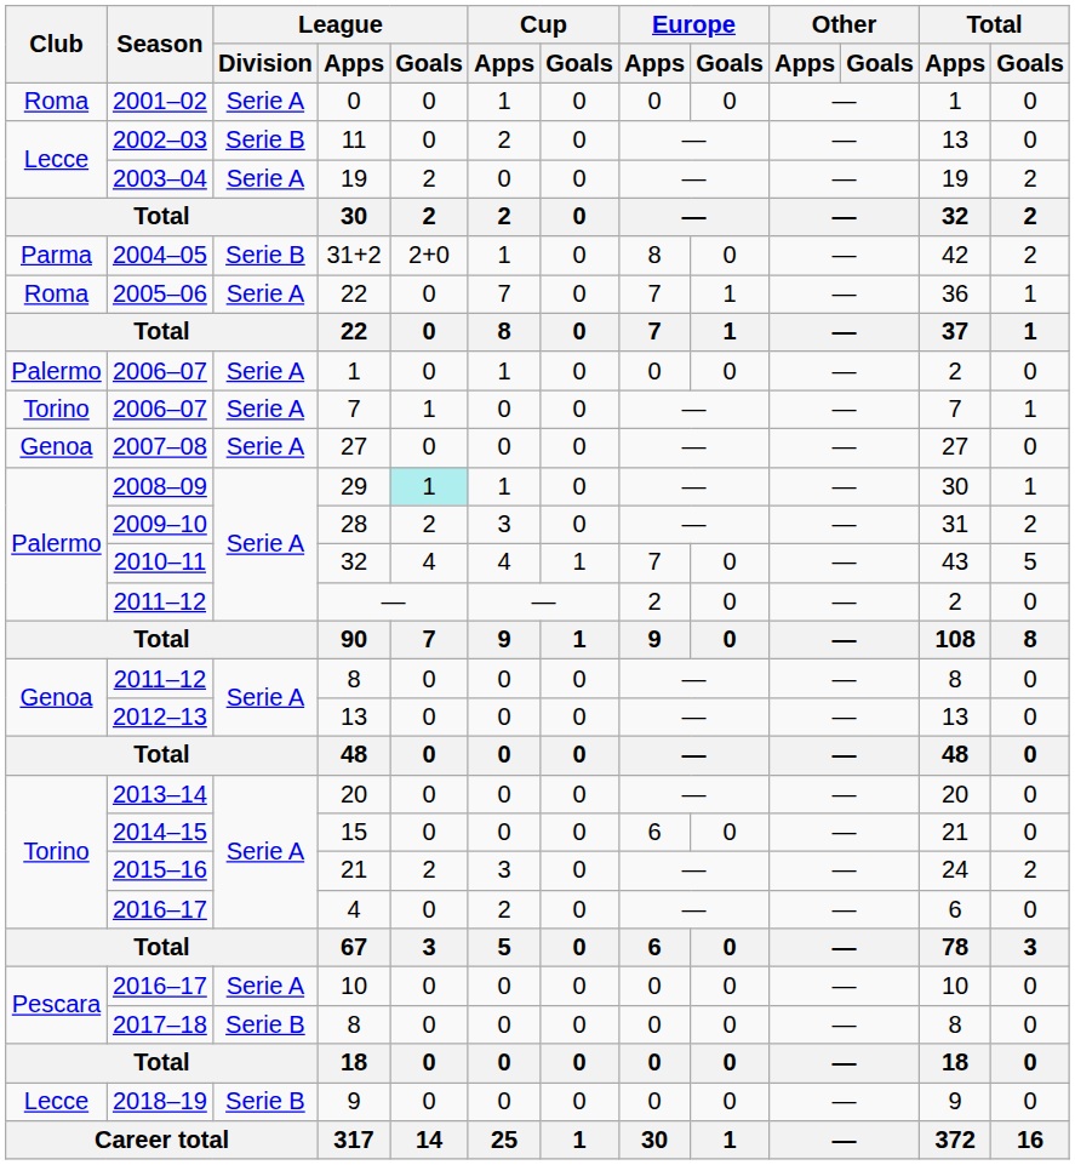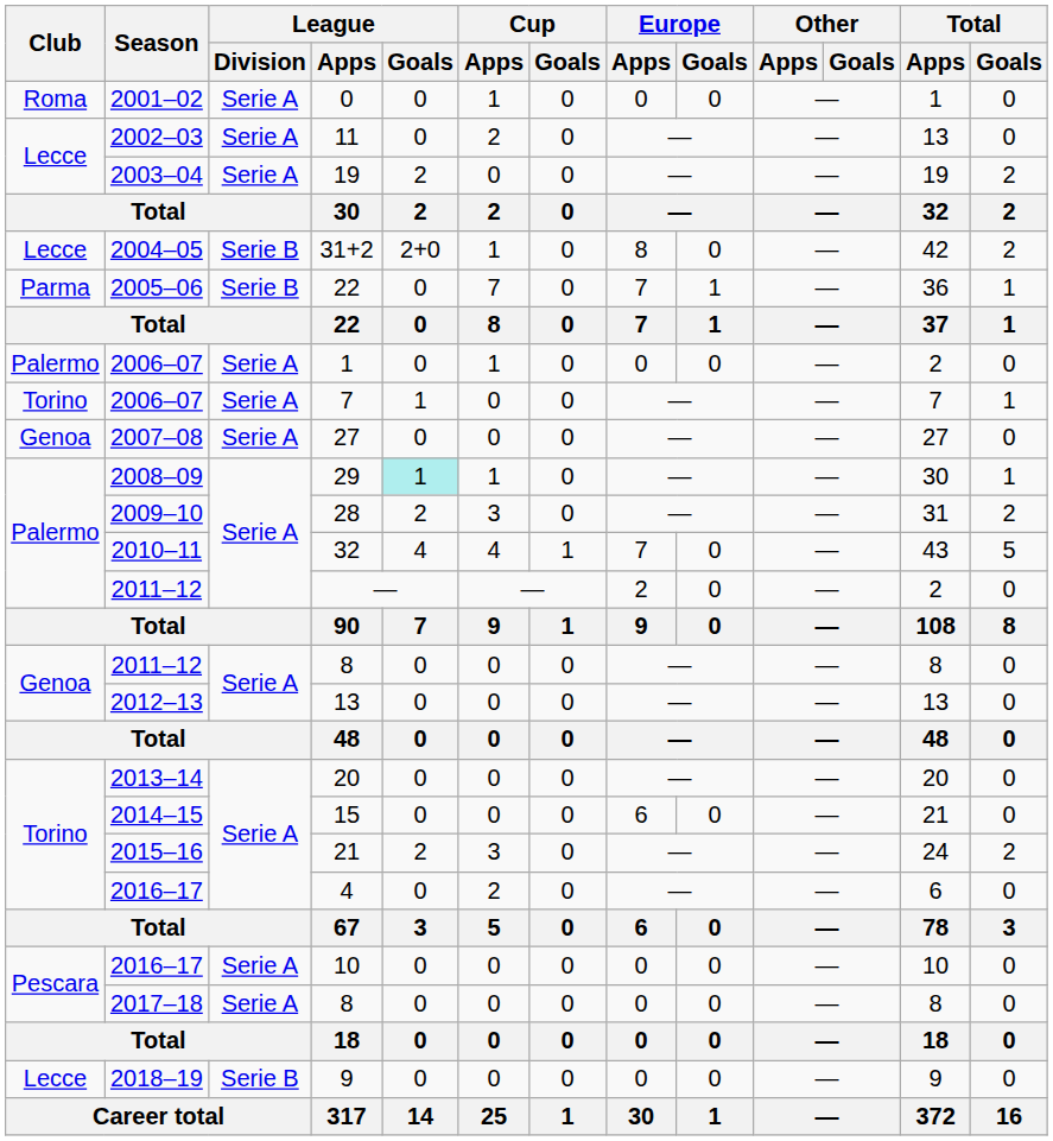 <table class="wikitable" style="text-align:center">
 <tr>
 <th rowspan="2">Club</th>
 <th rowspan="2">Season</th>
 <th colspan="3">League</th>
 <th colspan="2">Cup</th>
 <th colspan="2"><a href='#'>Europe</a></th>
 <th colspan="2">Other</th>
 <th colspan="2">Total</th>
 </tr>
 <tr>
 <th>Division</th>
 <th>Apps</th>
 <th>Goals</th>
 <th>Apps</th>
 <th>Goals</th>
 <th>Apps</th>
 <th>Goals</th>
 <th>Apps</th>
 <th>Goals</th>
 <th>Apps</th>
 <th>Goals</th>
 </tr>
 <tr>
 <td><a href='#'>Roma</a></td>
 <td><a href='#'>2001–02</a></td>
 <td><a href='#'>Serie A</a></td>
 <td>0</td>
 <td>0</td>
 <td>1</td>
 <td>0</td>
 <td>0</td>
 <td>0</td>
 <td colspan="2">—</td>
 <td>1</td>
 <td>0</td>
 </tr>
 <tr>
 <td rowspan="2"><a href='#'>Lecce</a></td>
 <td><a href='#'>2002–03</a></td>
-<td><a href='#'>Serie B</a></td>
+<td><a href='#'>Serie A</a></td>
 <td>11</td>
 <td>0</td>
 <td>2</td>
 <td>0</td>
 <td colspan="2">—</td>
 <td colspan="2">—</td>
 <td>13</td>
 <td>0</td>
 </tr>
 <tr>
 <td><a href='#'>2003–04</a></td>
 <td><a href='#'>Serie A</a></td>
 <td>19</td>
 <td>2</td>
 <td>0</td>
 <td>0</td>
 <td colspan="2">—</td>
 <td colspan="2">—</td>
 <td>19</td>
 <td>2</td>
 </tr>
 <tr>
 <th colspan="3">Total</th>
 <th>30</th>
 <th>2</th>
 <th>2</th>
 <th>0</th>
 <th colspan="2">—</th>
 <th colspan="2">—</th>
 <th>32</th>
 <th>2</th>
 </tr>
 <tr>
-<td><a href='#'>Parma</a></td>
+<td><a href='#'>Lecce</a></td>
 <td><a href='#'>2004–05</a></td>
 <td><a href='#'>Serie B</a></td>
 <td>31+2</td>
 <td>2+0</td>
 <td>1</td>
 <td>0</td>
 <td>8</td>
 <td>0</td>
 <td colspan="2">—</td>
 <td>42</td>
 <td>2</td>
 </tr>
 <tr>
-<td><a href='#'>Roma</a></td>
+<td><a href='#'>Parma</a></td>
 <td><a href='#'>2005–06</a></td>
-<td><a href='#'>Serie A</a></td>
+<td><a href='#'>Serie B</a></td>
 <td>22</td>
 <td>0</td>
 <td>7</td>
 <td>0</td>
 <td>7</td>
 <td>1</td>
 <td colspan="2">—</td>
 <td>36</td>
 <td>1</td>
 </tr>
 <tr>
 <th colspan="3">Total</th>
 <th>22</th>
 <th>0</th>
 <th>8</th>
 <th>0</th>
 <th>7</th>
 <th>1</th>
 <th colspan="2">—</th>
 <th>37</th>
 <th>1</th>
 </tr>
 <tr>
 <td><a href='#'>Palermo</a></td>
 <td><a href='#'>2006–07</a></td>
 <td><a href='#'>Serie A</a></td>
 <td>1</td>
 <td>0</td>
 <td>1</td>
 <td>0</td>
 <td>0</td>
 <td>0</td>
 <td colspan="2">—</td>
 <td>2</td>
 <td>0</td>
 </tr>
 <tr>
 <td><a href='#'>Torino</a></td>
 <td><a href='#'>2006–07</a></td>
 <td><a href='#'>Serie A</a></td>
 <td>7</td>
 <td>1</td>
 <td>0</td>
 <td>0</td>
 <td colspan="2">—</td>
 <td colspan="2">—</td>
 <td>7</td>
 <td>1</td>
 </tr>
 <tr>
 <td><a href='#'>Genoa</a></td>
 <td><a href='#'>2007–08</a></td>
 <td><a href='#'>Serie A</a></td>
 <td>27</td>
 <td>0</td>
 <td>0</td>
 <td>0</td>
 <td colspan="2">—</td>
 <td colspan="2">—</td>
 <td>27</td>
 <td>0</td>
 </tr>
 <tr>
 <td rowspan="4"><a href='#'>Palermo</a></td>
 <td><a href='#'>2008–09</a></td>
 <td rowspan="4"><a href='#'>Serie A</a></td>
 <td>29</td>
 <td style="background: paleturquoise;">1</td>
 <td>1</td>
 <td>0</td>
 <td colspan="2">—</td>
 <td colspan="2">—</td>
 <td>30</td>
 <td>1</td>
 </tr>
 <tr>
 <td><a href='#'>2009–10</a></td>
 <td>28</td>
 <td>2</td>
 <td>3</td>
 <td>0</td>
 <td colspan="2">—</td>
 <td colspan="2">—</td>
 <td>31</td>
 <td>2</td>
 </tr>
 <tr>
 <td><a href='#'>2010–11</a></td>
 <td>32</td>
 <td>4</td>
 <td>4</td>
 <td>1</td>
 <td>7</td>
 <td>0</td>
 <td colspan="2">—</td>
 <td>43</td>
 <td>5</td>
 </tr>
 <tr>
 <td><a href='#'>2011–12</a></td>
 <td colspan="2">—</td>
 <td colspan="2">—</td>
 <td>2</td>
 <td>0</td>
 <td colspan="2">—</td>
 <td>2</td>
 <td>0</td>
 </tr>
 <tr>
 <th colspan="3">Total</th>
 <th>90</th>
 <th>7</th>
 <th>9</th>
 <th>1</th>
 <th>9</th>
 <th>0</th>
 <th colspan="2">—</th>
 <th>108</th>
 <th>8</th>
 </tr>
 <tr>
 <td rowspan="2"><a href='#'>Genoa</a></td>
 <td><a href='#'>2011–12</a></td>
 <td rowspan="2"><a href='#'>Serie A</a></td>
 <td>8</td>
 <td>0</td>
 <td>0</td>
 <td>0</td>
 <td colspan="2">—</td>
 <td colspan="2">—</td>
 <td>8</td>
 <td>0</td>
 </tr>
 <tr>
 <td><a href='#'>2012–13</a></td>
 <td>13</td>
 <td>0</td>
 <td>0</td>
 <td>0</td>
 <td colspan="2">—</td>
 <td colspan="2">—</td>
 <td>13</td>
 <td>0</td>
 </tr>
 <tr>
 <th colspan="3">Total</th>
 <th>48</th>
 <th>0</th>
 <th>0</th>
 <th>0</th>
 <th colspan="2">—</th>
 <th colspan="2">—</th>
 <th>48</th>
 <th>0</th>
 </tr>
 <tr>
 <td rowspan="4"><a href='#'>Torino</a></td>
 <td><a href='#'>2013–14</a></td>
 <td rowspan="4"><a href='#'>Serie A</a></td>
 <td>20</td>
 <td>0</td>
 <td>0</td>
 <td>0</td>
 <td colspan="2">—</td>
 <td colspan="2">—</td>
 <td>20</td>
 <td>0</td>
 </tr>
 <tr>
 <td><a href='#'>2014–15</a></td>
 <td>15</td>
 <td>0</td>
 <td>0</td>
 <td>0</td>
 <td>6</td>
 <td>0</td>
 <td colspan="2">—</td>
 <td>21</td>
 <td>0</td>
 </tr>
 <tr>
 <td><a href='#'>2015–16</a></td>
 <td>21</td>
 <td>2</td>
 <td>3</td>
 <td>0</td>
 <td colspan="2">—</td>
 <td colspan="2">—</td>
 <td>24</td>
 <td>2</td>
 </tr>
 <tr>
 <td><a href='#'>2016–17</a></td>
 <td>4</td>
 <td>0</td>
 <td>2</td>
 <td>0</td>
 <td colspan="2">—</td>
 <td colspan="2">—</td>
 <td>6</td>
 <td>0</td>
 </tr>
 <tr>
 <th colspan="3">Total</th>
 <th>67</th>
 <th>3</th>
 <th>5</th>
 <th>0</th>
 <th>6</th>
 <th>0</th>
 <th colspan="2">—</th>
 <th>78</th>
 <th>3</th>
 </tr>
 <tr>
 <td rowspan="2"><a href='#'>Pescara</a></td>
 <td><a href='#'>2016–17</a></td>
 <td><a href='#'>Serie A</a></td>
 <td>10</td>
 <td>0</td>
 <td>0</td>
 <td>0</td>
 <td>0</td>
 <td>0</td>
 <td colspan="2">—</td>
 <td>10</td>
 <td>0</td>
 </tr>
 <tr>
 <td><a href='#'>2017–18</a></td>
-<td><a href='#'>Serie B</a></td>
+<td><a href='#'>Serie A</a></td>
 <td>8</td>
 <td>0</td>
 <td>0</td>
 <td>0</td>
 <td>0</td>
 <td>0</td>
 <td colspan="2">—</td>
 <td>8</td>
 <td>0</td>
 </tr>
 <tr>
 <th colspan="3">Total</th>
 <th>18</th>
 <th>0</th>
 <th>0</th>
 <th>0</th>
 <th>0</th>
 <th>0</th>
 <th colspan="2">—</th>
 <th>18</th>
 <th>0</th>
 </tr>
 <tr>
 <td><a href='#'>Lecce</a></td>
 <td><a href='#'>2018–19</a></td>
 <td><a href='#'>Serie B</a></td>
 <td>9</td>
 <td>0</td>
 <td>0</td>
 <td>0</td>
 <td>0</td>
 <td>0</td>
 <td colspan="2">—</td>
 <td>9</td>
 <td>0</td>
 </tr>
 <tr>
 <th colspan="3">Career total</th>
 <th>317</th>
 <th>14</th>
 <th>25</th>
 <th>1</th>
 <th>30</th>
 <th>1</th>
 <th colspan="2">—</th>
 <th>372</th>
 <th>16</th>
 </tr>
 </table>
